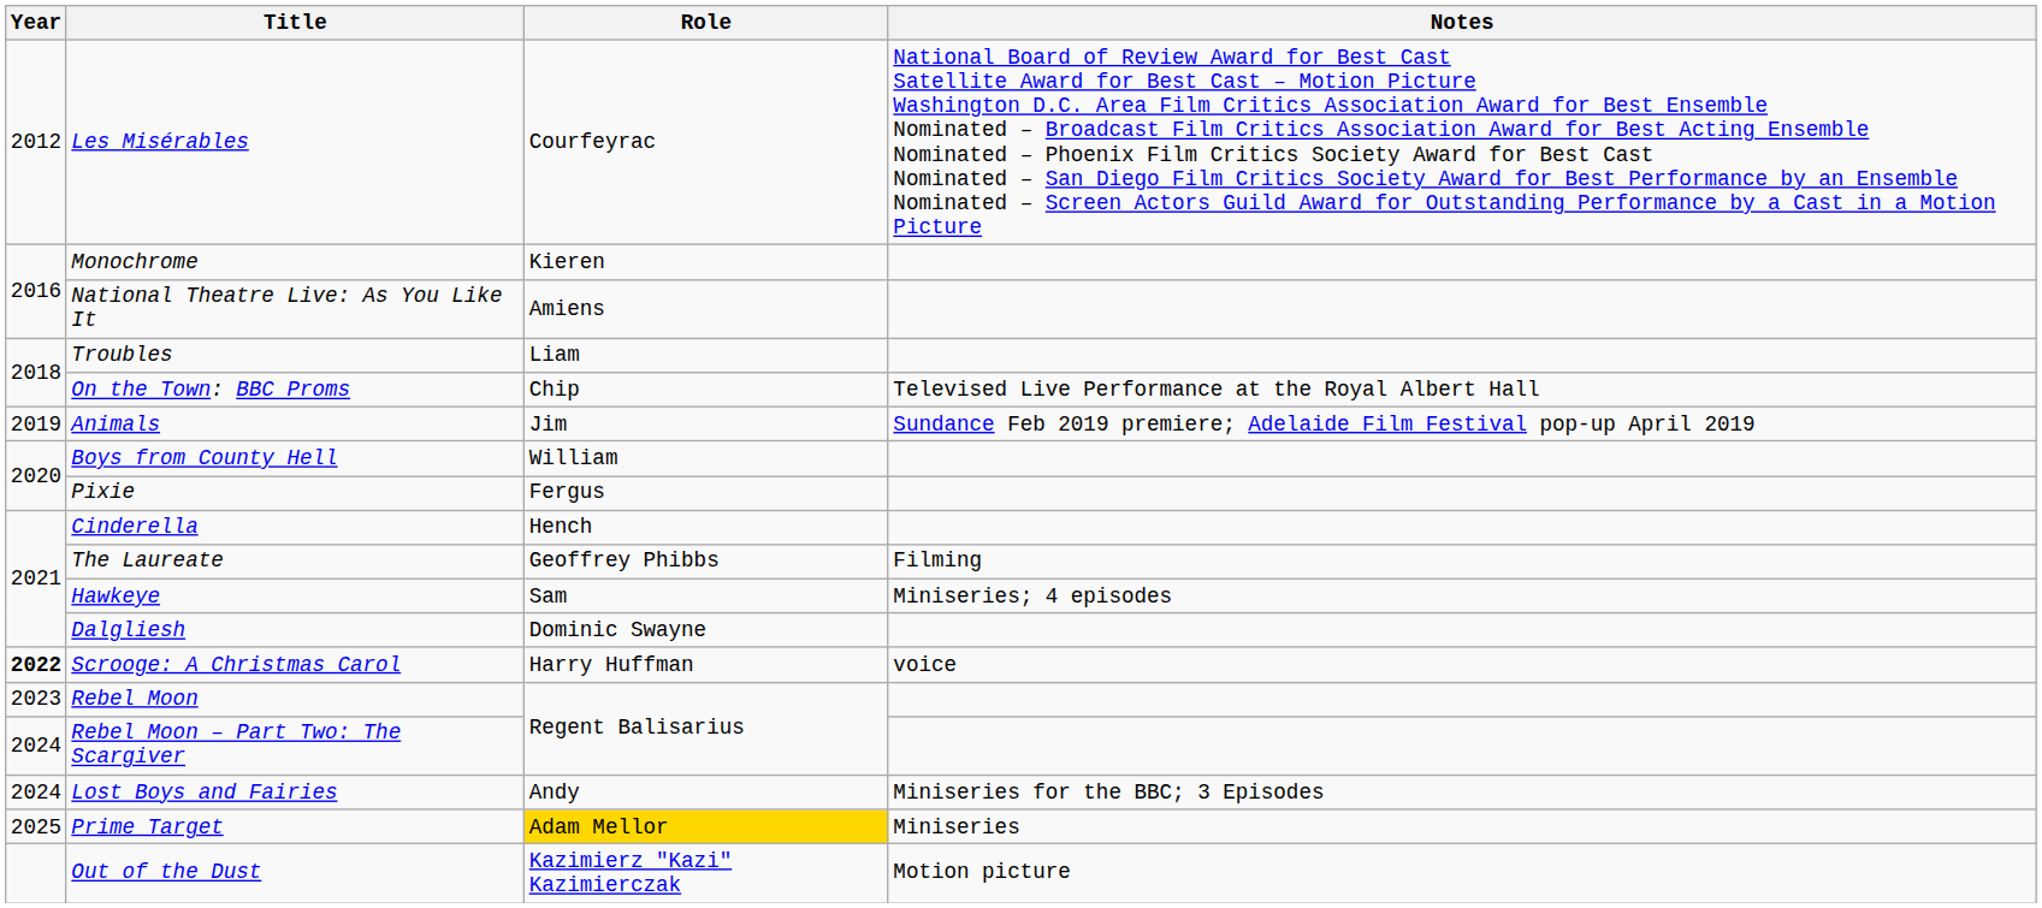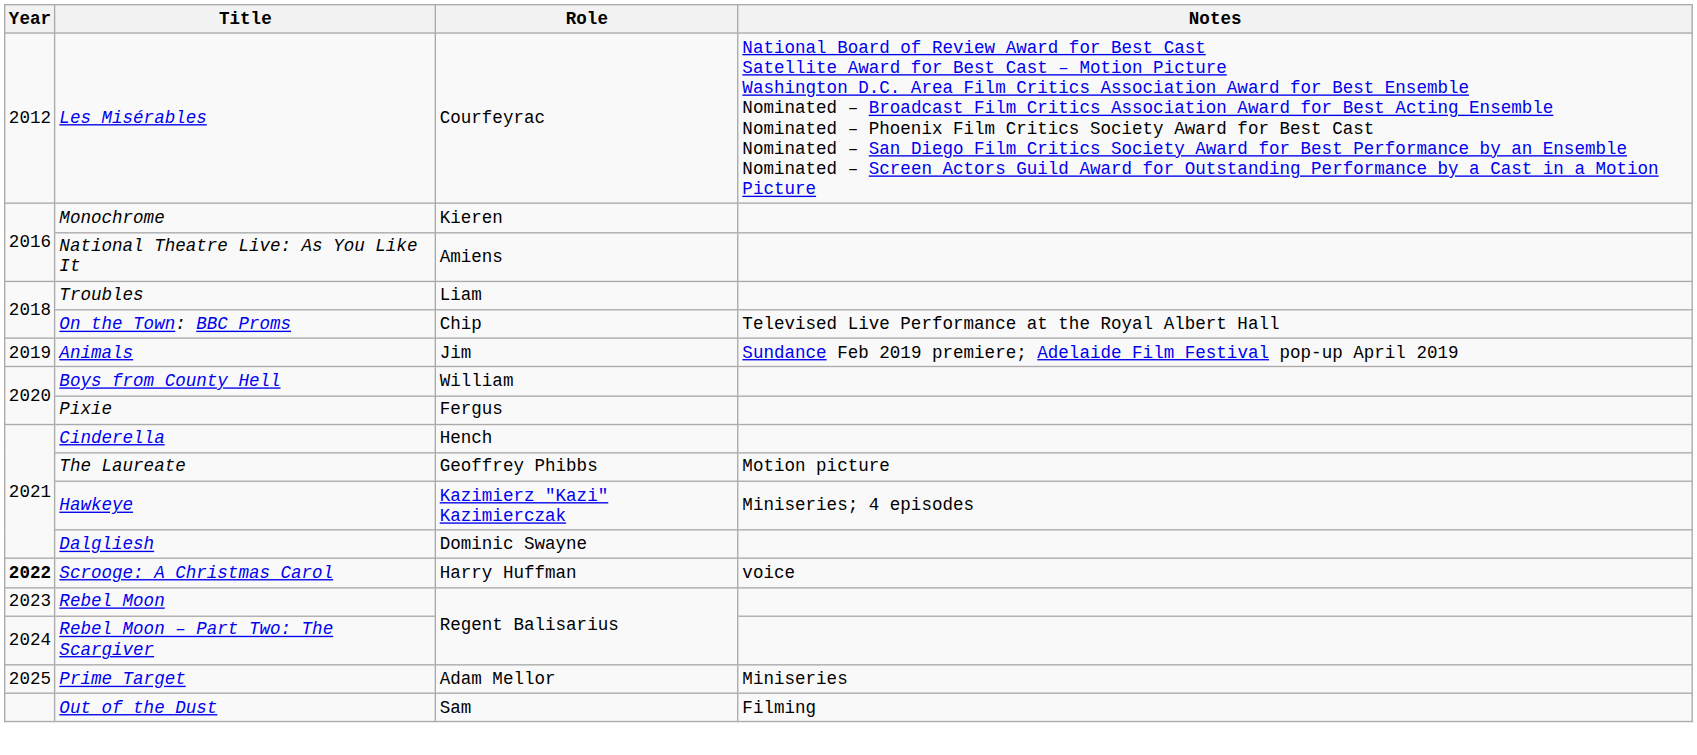 <table class="wikitable sortable">
 <tr>
 <th>Year</th>
 <th>Title</th>
 <th>Role</th>
 <th>Notes</th>
 </tr>
 <tr>
 <td>2012</td>
 <td><a href='#'><em>Les Misérables</em></a></td>
 <td>Courfeyrac</td>
 <td><a href='#'>National Board of Review Award for Best Cast</a><br><a href='#'>Satellite Award for Best Cast – Motion Picture</a><br><a href='#'>Washington D.C. Area Film Critics Association Award for Best Ensemble</a><br>Nominated – <a href='#'>Broadcast Film Critics Association Award for Best Acting Ensemble</a><br>Nominated – Phoenix Film Critics Society Award for Best Cast<br>Nominated – <a href='#'>San Diego Film Critics Society Award for Best Performance by an Ensemble</a><br>Nominated – <a href='#'>Screen Actors Guild Award for Outstanding Performance by a Cast in a Motion Picture</a></td>
 </tr>
 <tr>
 <td rowspan="2">2016</td>
 <td><em>Monochrome</em></td>
 <td>Kieren</td>
 <td></td>
 </tr>
 <tr>
 <td><em>National Theatre Live: As You Like It</em></td>
 <td>Amiens</td>
 <td></td>
 </tr>
 <tr>
 <td rowspan="2">2018</td>
 <td><em>Troubles</em></td>
 <td>Liam</td>
 <td></td>
 </tr>
 <tr>
 <td><em><a href='#'>On the Town</a>: <a href='#'>BBC Proms</a></em></td>
 <td>Chip</td>
 <td>Televised Live Performance at the Royal Albert Hall</td>
 </tr>
 <tr>
 <td>2019</td>
 <td><em><a href='#'>Animals</a></em></td>
 <td>Jim</td>
 <td><a href='#'>Sundance</a> Feb 2019 premiere; <a href='#'>Adelaide Film Festival</a> pop-up April 2019</td>
 </tr>
 <tr>
 <td rowspan="2">2020</td>
 <td><em><a href='#'>Boys from County Hell</a></em></td>
 <td>William</td>
 <td></td>
 </tr>
 <tr>
 <td><em>Pixie</em></td>
 <td>Fergus</td>
 <td></td>
 </tr>
 <tr>
 <td rowspan="4">2021</td>
 <td><em><a href='#'>Cinderella</a></em></td>
 <td>Hench</td>
 <td></td>
 </tr>
 <tr>
 <td><em>The Laureate</em></td>
 <td>Geoffrey Phibbs</td>
-<td>Filming</td>
+<td>Motion picture</td>
 </tr>
 <tr>
 <td><em><a href='#'>Hawkeye</a></em></td>
-<td>Sam</td>
+<td><a href='#'>Kazimierz "Kazi" Kazimierczak</a></td>
 <td>Miniseries; 4 episodes</td>
 </tr>
 <tr>
 <td><em><a href='#'>Dalgliesh</a></em></td>
 <td>Dominic Swayne</td>
 <td></td>
 </tr>
 <tr>
 <td><strong>2022</strong></td>
 <td><em><a href='#'>Scrooge: A Christmas Carol</a></em></td>
 <td>Harry Huffman</td>
 <td>voice</td>
 </tr>
 <tr>
 <td>2023</td>
 <td><em><a href='#'>Rebel Moon</a></em></td>
 <td rowspan=2>Regent Balisarius</td>
 <td></td>
 </tr>
 <tr>
 <td>2024</td>
 <td><em><a href='#'>Rebel Moon – Part Two: The Scargiver</a></em></td>
 <td></td>
 </tr>
 <tr>
-<td>2024</td>
-<td><em><a href='#'>Lost Boys and Fairies</a></em></td>
-<td>Andy</td>
-<td>Miniseries for the BBC; 3 Episodes</td>
-</tr>
-<tr>
 <td>2025</td>
 <td><em><a href='#'>Prime Target</a></em></td>
-<td style="background: gold;">Adam Mellor</td>
+<td>Adam Mellor</td>
 <td>Miniseries</td>
 </tr>
 <tr>
 <td></td>
 <td><em> <a href='#'>Out of the Dust</a></em></td>
-<td><a href='#'>Kazimierz "Kazi" Kazimierczak</a></td>
-<td>Motion picture</td>
+<td>Sam</td>
+<td>Filming</td>
 </tr>
 </table>
